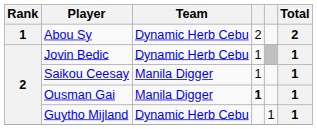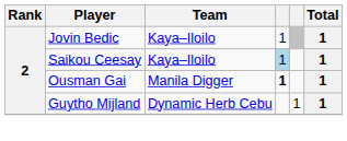 <table class="wikitable" style="text-align:center; font-size:100%">
 <tr>
 <th>Rank</th>
 <th>Player</th>
 <th>Team</th>
 <th></th>
 <th></th>
 <th>Total</th>
 </tr>
 <tr>
-<th>1</th>
-<td align="left"> <a href='#'>Abou Sy</a></td>
-<td align="left"><a href='#'>Dynamic Herb Cebu</a></td>
-<td>2</td>
-<td></td>
-<th>2</th>
-</tr>
-<tr>
 <th rowspan=4>2</th>
 <td align="left"> <a href='#'>Jovin Bedic</a></td>
-<td align="left"><a href='#'>Dynamic Herb Cebu</a></td>
+<td align="left"><a href='#'>Kaya–Iloilo</a></td>
 <td>1</td>
 <td style="background-color: silver"></td>
 <th>1</th>
 </tr>
 <tr>
 <td align="left"> <a href='#'>Saikou Ceesay</a></td>
-<td align="left"><a href='#'>Manila Digger</a></td>
-<td>1</td>
+<td align="left"><a href='#'>Kaya–Iloilo</a></td>
+<td style="background: lightblue;">1</td>
 <td></td>
 <th>1</th>
 </tr>
 <tr>
 <td align="left"> <a href='#'>Ousman Gai</a></td>
 <td align="left"><a href='#'>Manila Digger</a></td>
 <td><strong>1</strong></td>
 <td></td>
 <th>1</th>
 </tr>
 <tr>
 <td align="left"> <a href='#'>Guytho Mijland</a></td>
 <td align="left"><a href='#'>Dynamic Herb Cebu</a></td>
 <td></td>
 <td>1</td>
 <th>1</th>
 </tr>
 <tr>
 </tr>
 </table>
